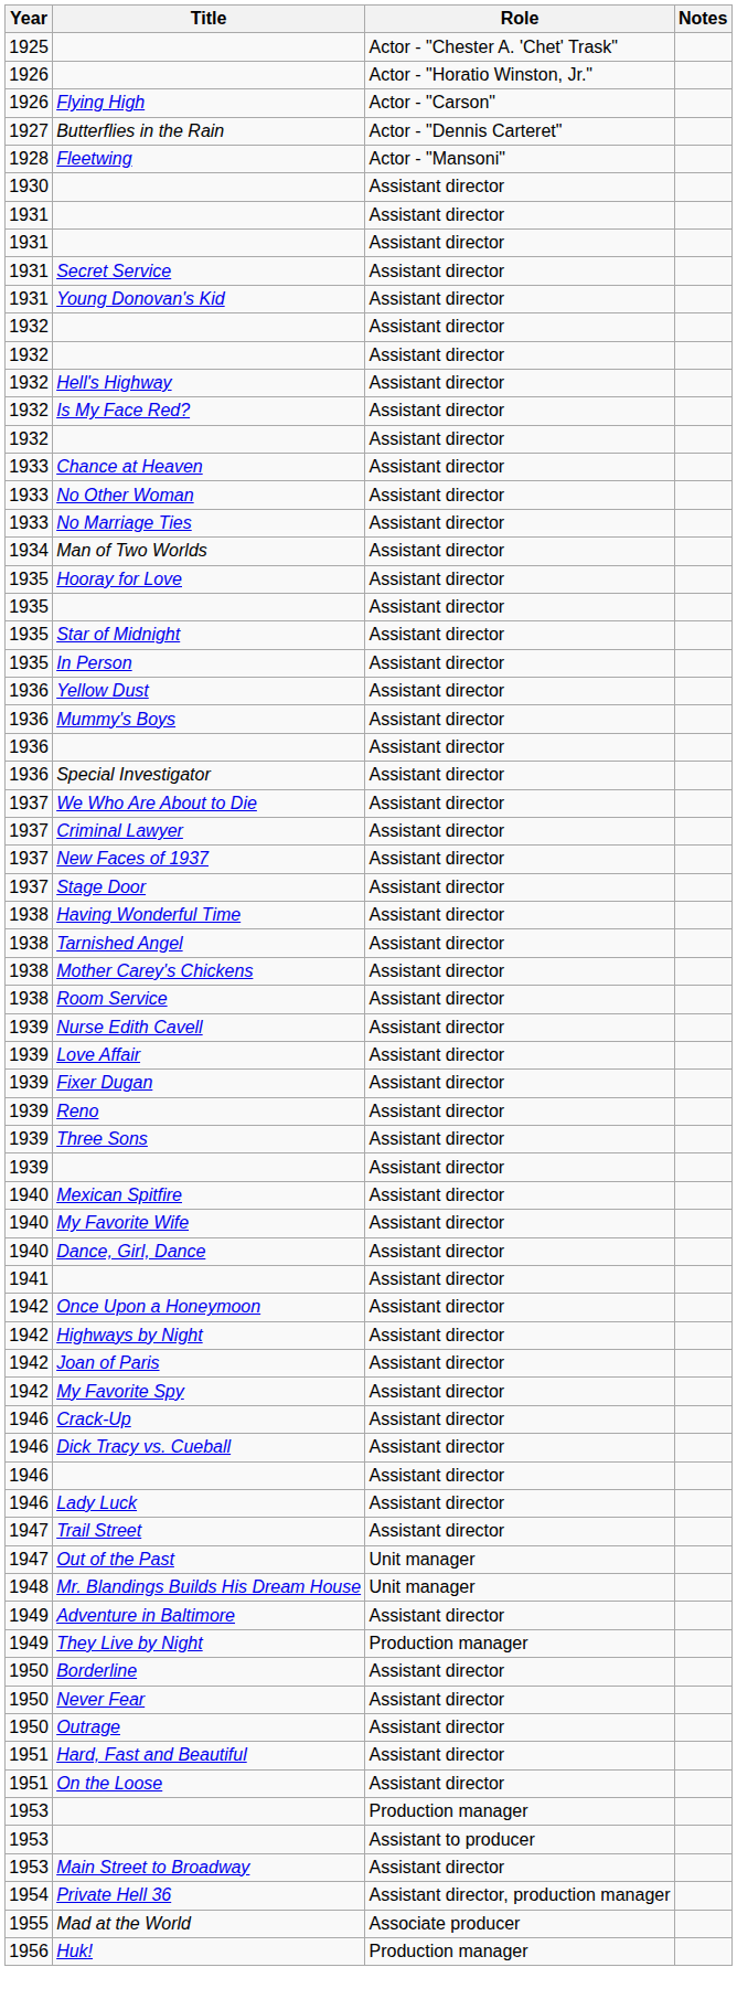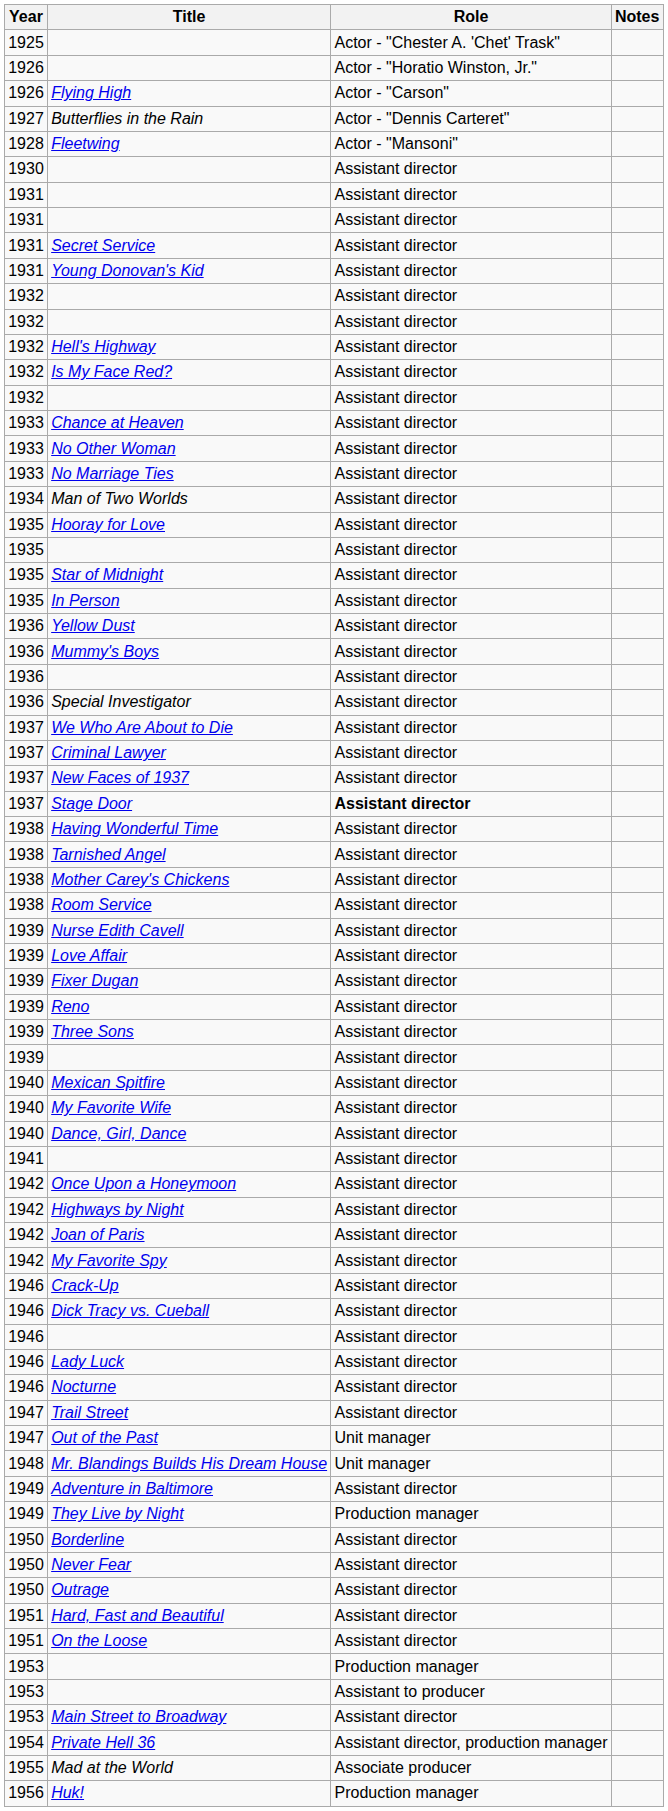 <table class="wikitable sortable">
 <tr>
 <th>Year</th>
 <th>Title</th>
 <th>Role</th>
 <th>Notes</th>
 </tr>
 <tr>
 <td>1925</td>
 <td><em></em></td>
 <td>Actor - "Chester A. 'Chet' Trask"</td>
 <td></td>
 </tr>
 <tr>
 <td>1926</td>
 <td><em></em></td>
 <td>Actor - "Horatio Winston, Jr."</td>
 <td></td>
 </tr>
 <tr>
 <td>1926</td>
 <td><em><a href='#'>Flying High</a></em></td>
 <td>Actor - "Carson"</td>
 <td></td>
 </tr>
 <tr>
 <td>1927</td>
 <td><em>Butterflies in the Rain</em></td>
 <td>Actor - "Dennis Carteret"</td>
 <td></td>
 </tr>
 <tr>
 <td>1928</td>
 <td><em><a href='#'>Fleetwing</a></em></td>
 <td>Actor - "Mansoni"</td>
 <td></td>
 </tr>
 <tr>
 <td>1930</td>
 <td><em></em></td>
 <td>Assistant director</td>
 <td></td>
 </tr>
 <tr>
 <td>1931</td>
 <td><em></em></td>
 <td>Assistant director</td>
 <td></td>
 </tr>
 <tr>
 <td>1931</td>
 <td><em></em></td>
 <td>Assistant director</td>
 <td></td>
 </tr>
 <tr>
 <td>1931</td>
 <td><em><a href='#'>Secret Service</a></em></td>
 <td>Assistant director</td>
 <td></td>
 </tr>
 <tr>
 <td>1931</td>
 <td><em><a href='#'>Young Donovan's Kid</a></em></td>
 <td>Assistant director</td>
 <td></td>
 </tr>
 <tr>
 <td>1932</td>
 <td><em></em></td>
 <td>Assistant director</td>
 <td></td>
 </tr>
 <tr>
 <td>1932</td>
 <td><em></em></td>
 <td>Assistant director</td>
 <td></td>
 </tr>
 <tr>
 <td>1932</td>
 <td><em><a href='#'>Hell's Highway</a></em></td>
 <td>Assistant director</td>
 <td></td>
 </tr>
 <tr>
 <td>1932</td>
 <td><em><a href='#'>Is My Face Red?</a></em></td>
 <td>Assistant director</td>
 <td></td>
 </tr>
 <tr>
 <td>1932</td>
 <td><em></em></td>
 <td>Assistant director</td>
 <td></td>
 </tr>
 <tr>
 <td>1933</td>
 <td><em><a href='#'>Chance at Heaven</a></em></td>
 <td>Assistant director</td>
 <td></td>
 </tr>
 <tr>
 <td>1933</td>
 <td><em><a href='#'>No Other Woman</a></em></td>
 <td>Assistant director</td>
 <td></td>
 </tr>
 <tr>
 <td>1933</td>
 <td><em><a href='#'>No Marriage Ties</a></em></td>
 <td>Assistant director</td>
 <td></td>
 </tr>
 <tr>
 <td>1934</td>
 <td><em>Man of Two Worlds</em></td>
 <td>Assistant director</td>
 <td></td>
 </tr>
 <tr>
 <td>1935</td>
 <td><em><a href='#'>Hooray for Love</a></em></td>
 <td>Assistant director</td>
 <td></td>
 </tr>
 <tr>
 <td>1935</td>
 <td><em></em></td>
 <td>Assistant director</td>
 <td></td>
 </tr>
 <tr>
 <td>1935</td>
 <td><em><a href='#'>Star of Midnight</a></em></td>
 <td>Assistant director</td>
 <td></td>
 </tr>
 <tr>
 <td>1935</td>
 <td><em><a href='#'>In Person</a></em></td>
 <td>Assistant director</td>
 <td></td>
 </tr>
 <tr>
 <td>1936</td>
 <td><em><a href='#'>Yellow Dust</a></em></td>
 <td>Assistant director</td>
 <td></td>
 </tr>
 <tr>
 <td>1936</td>
 <td><em><a href='#'>Mummy's Boys</a></em></td>
 <td>Assistant director</td>
 <td></td>
 </tr>
 <tr>
 <td>1936</td>
 <td><em></em></td>
 <td>Assistant director</td>
 <td></td>
 </tr>
 <tr>
 <td>1936</td>
 <td><em>Special Investigator</em></td>
 <td>Assistant director</td>
 <td></td>
 </tr>
 <tr>
 <td>1937</td>
 <td><em><a href='#'>We Who Are About to Die</a></em></td>
 <td>Assistant director</td>
 <td></td>
 </tr>
 <tr>
 <td>1937</td>
 <td><em><a href='#'>Criminal Lawyer</a></em></td>
 <td>Assistant director</td>
 <td></td>
 </tr>
 <tr>
 <td>1937</td>
 <td><em><a href='#'>New Faces of 1937</a></em></td>
 <td>Assistant director</td>
 <td></td>
 </tr>
 <tr>
 <td>1937</td>
 <td><em><a href='#'>Stage Door</a></em></td>
-<td>Assistant director</td>
+<td><strong>Assistant director</strong></td>
 <td></td>
 </tr>
 <tr>
 <td>1938</td>
 <td><em><a href='#'>Having Wonderful Time</a></em></td>
 <td>Assistant director</td>
 <td></td>
 </tr>
 <tr>
 <td>1938</td>
 <td><em><a href='#'>Tarnished Angel</a></em></td>
 <td>Assistant director</td>
 <td></td>
 </tr>
 <tr>
 <td>1938</td>
 <td><em><a href='#'>Mother Carey's Chickens</a></em></td>
 <td>Assistant director</td>
 <td></td>
 </tr>
 <tr>
 <td>1938</td>
 <td><em><a href='#'>Room Service</a></em></td>
 <td>Assistant director</td>
 <td></td>
 </tr>
 <tr>
 <td>1939</td>
 <td><em><a href='#'>Nurse Edith Cavell</a></em></td>
 <td>Assistant director</td>
 <td></td>
 </tr>
 <tr>
 <td>1939</td>
 <td><em><a href='#'>Love Affair</a></em></td>
 <td>Assistant director</td>
 <td></td>
 </tr>
 <tr>
 <td>1939</td>
 <td><em><a href='#'>Fixer Dugan</a></em></td>
 <td>Assistant director</td>
 <td></td>
 </tr>
 <tr>
 <td>1939</td>
 <td><em><a href='#'>Reno</a></em></td>
 <td>Assistant director</td>
 <td></td>
 </tr>
 <tr>
 <td>1939</td>
 <td><em><a href='#'>Three Sons</a></em></td>
 <td>Assistant director</td>
 <td></td>
 </tr>
 <tr>
 <td>1939</td>
 <td><em></em></td>
 <td>Assistant director</td>
 <td></td>
 </tr>
 <tr>
 <td>1940</td>
 <td><em><a href='#'>Mexican Spitfire</a></em></td>
 <td>Assistant director</td>
 <td></td>
 </tr>
 <tr>
 <td>1940</td>
 <td><em><a href='#'>My Favorite Wife</a></em></td>
 <td>Assistant director</td>
 <td></td>
 </tr>
 <tr>
 <td>1940</td>
 <td><em><a href='#'>Dance, Girl, Dance</a></em></td>
 <td>Assistant director</td>
 <td></td>
 </tr>
 <tr>
 <td>1941</td>
 <td><em></em></td>
 <td>Assistant director</td>
 <td></td>
 </tr>
 <tr>
 <td>1942</td>
 <td><em><a href='#'>Once Upon a Honeymoon</a></em></td>
 <td>Assistant director</td>
 <td></td>
 </tr>
 <tr>
 <td>1942</td>
 <td><em><a href='#'>Highways by Night</a></em></td>
 <td>Assistant director</td>
 <td></td>
 </tr>
 <tr>
 <td>1942</td>
 <td><em><a href='#'>Joan of Paris</a></em></td>
 <td>Assistant director</td>
 <td></td>
 </tr>
 <tr>
 <td>1942</td>
 <td><em><a href='#'>My Favorite Spy</a></em></td>
 <td>Assistant director</td>
 <td></td>
 </tr>
 <tr>
 <td>1946</td>
 <td><em><a href='#'>Crack-Up</a></em></td>
 <td>Assistant director</td>
 <td></td>
 </tr>
 <tr>
 <td>1946</td>
 <td><em><a href='#'>Dick Tracy vs. Cueball</a></em></td>
 <td>Assistant director</td>
 <td></td>
 </tr>
 <tr>
 <td>1946</td>
 <td><em></em></td>
 <td>Assistant director</td>
 <td></td>
 </tr>
 <tr>
 <td>1946</td>
 <td><em><a href='#'>Lady Luck</a></em></td>
 <td>Assistant director</td>
 <td></td>
 </tr>
 <tr>
+<td>1946</td>
+<td><em><a href='#'>Nocturne</a></em></td>
+<td>Assistant director</td>
+<td></td>
+</tr>
+<tr>
 <td>1947</td>
 <td><em><a href='#'>Trail Street</a></em></td>
 <td>Assistant director</td>
 <td></td>
 </tr>
 <tr>
 <td>1947</td>
 <td><em><a href='#'>Out of the Past</a></em></td>
 <td>Unit manager</td>
 <td></td>
 </tr>
 <tr>
 <td>1948</td>
 <td><em><a href='#'>Mr. Blandings Builds His Dream House</a></em></td>
 <td>Unit manager</td>
 <td></td>
 </tr>
 <tr>
 <td>1949</td>
 <td><em><a href='#'>Adventure in Baltimore</a></em></td>
 <td>Assistant director</td>
 <td></td>
 </tr>
 <tr>
 <td>1949</td>
 <td><em><a href='#'>They Live by Night</a></em></td>
 <td>Production manager</td>
 <td></td>
 </tr>
 <tr>
 <td>1950</td>
 <td><em><a href='#'>Borderline</a></em></td>
 <td>Assistant director</td>
 <td></td>
 </tr>
 <tr>
 <td>1950</td>
 <td><em><a href='#'>Never Fear</a></em></td>
 <td>Assistant director</td>
 <td></td>
 </tr>
 <tr>
 <td>1950</td>
 <td><em><a href='#'>Outrage</a></em></td>
 <td>Assistant director</td>
 <td></td>
 </tr>
 <tr>
 <td>1951</td>
 <td><em><a href='#'>Hard, Fast and Beautiful</a></em></td>
 <td>Assistant director</td>
 <td></td>
 </tr>
 <tr>
 <td>1951</td>
 <td><em><a href='#'>On the Loose</a></em></td>
 <td>Assistant director</td>
 <td></td>
 </tr>
 <tr>
 <td>1953</td>
 <td><em></em></td>
 <td>Production manager</td>
 <td></td>
 </tr>
 <tr>
 <td>1953</td>
 <td><em></em></td>
 <td>Assistant to producer</td>
 <td></td>
 </tr>
 <tr>
 <td>1953</td>
 <td><em><a href='#'>Main Street to Broadway</a></em></td>
 <td>Assistant director</td>
 <td></td>
 </tr>
 <tr>
 <td>1954</td>
 <td><em><a href='#'>Private Hell 36</a></em></td>
 <td>Assistant director, production manager</td>
 <td></td>
 </tr>
 <tr>
 <td>1955</td>
 <td><em>Mad at the World</em></td>
 <td>Associate producer</td>
 <td></td>
 </tr>
 <tr>
 <td>1956</td>
 <td><em><a href='#'>Huk!</a></em></td>
 <td>Production manager</td>
 <td></td>
 </tr>
 </table>
